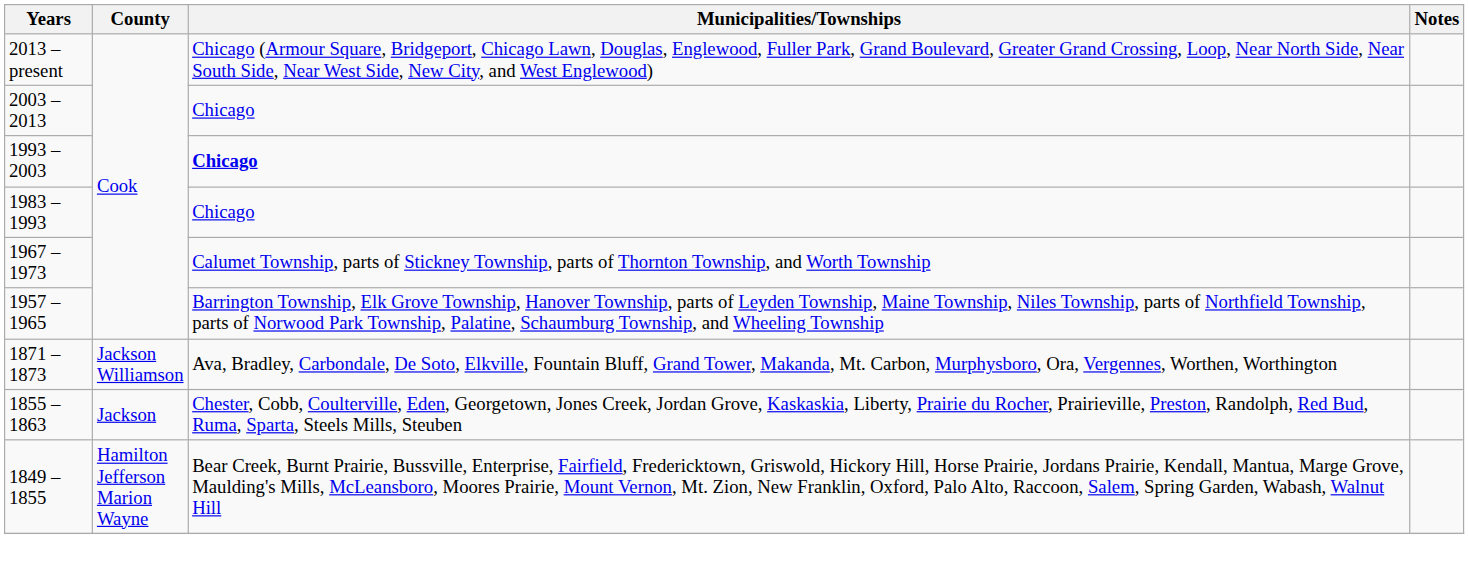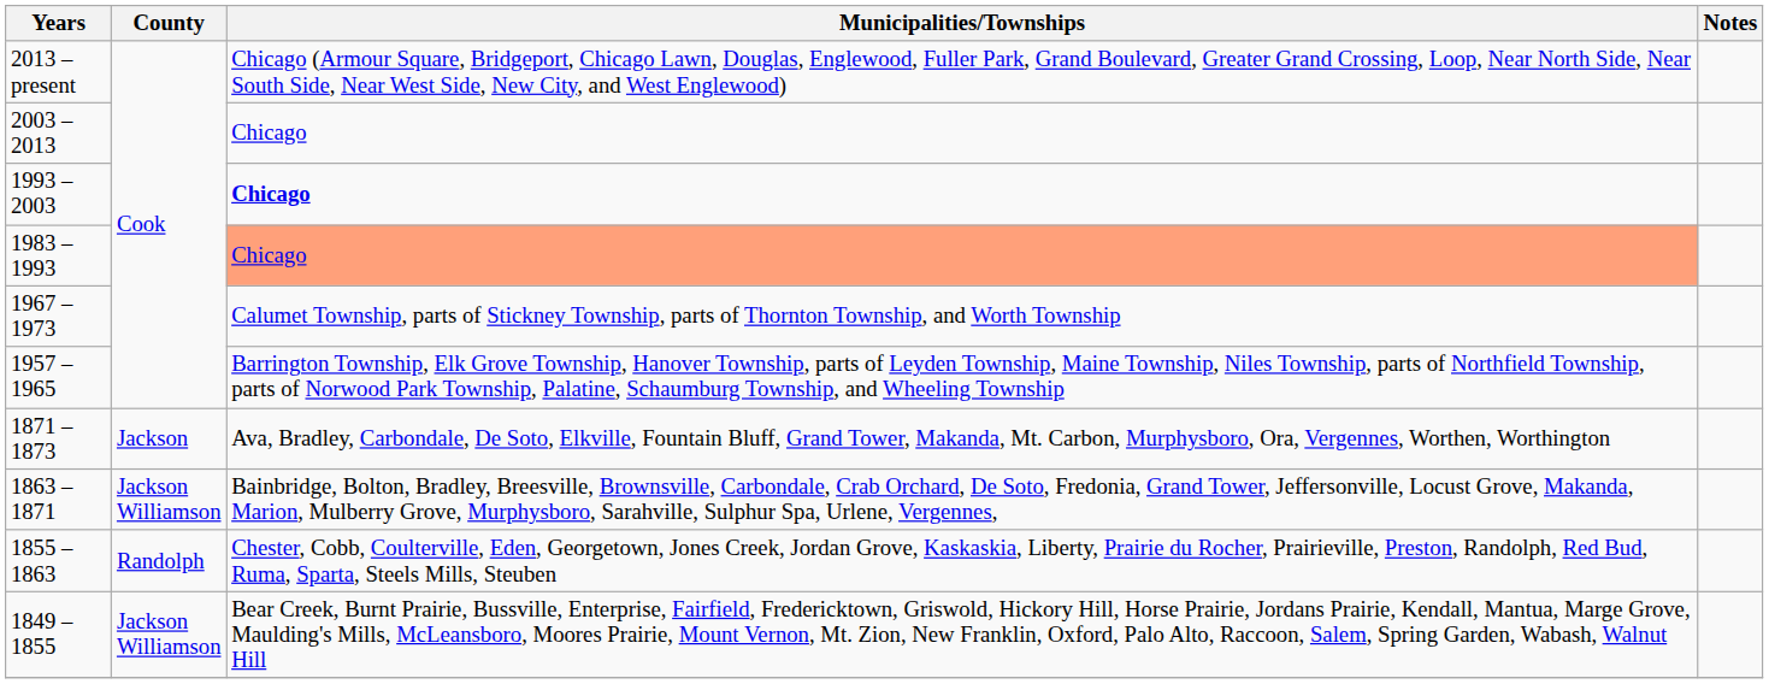 <table class=wikitable>
 <tr valign=bottom>
 <th>Years</th>
 <th>County</th>
 <th>Municipalities/Townships</th>
 <th>Notes</th>
 </tr>
 <tr>
 <td>2013 – present</td>
 <td rowspan=6><a href='#'>Cook</a></td>
 <td><a href='#'>Chicago</a> (<a href='#'>Armour Square</a>, <a href='#'>Bridgeport</a>, <a href='#'>Chicago Lawn</a>, <a href='#'>Douglas</a>, <a href='#'>Englewood</a>, <a href='#'>Fuller Park</a>, <a href='#'>Grand Boulevard</a>, <a href='#'>Greater Grand Crossing</a>, <a href='#'>Loop</a>, <a href='#'>Near North Side</a>, <a href='#'>Near South Side</a>, <a href='#'>Near West Side</a>, <a href='#'>New City</a>, and <a href='#'>West Englewood</a>)</td>
 <td></td>
 </tr>
 <tr>
 <td>2003 – 2013</td>
 <td><a href='#'>Chicago</a></td>
 <td></td>
 </tr>
 <tr>
 <td>1993 – 2003</td>
 <td><strong><a href='#'>Chicago</a></strong></td>
 <td></td>
 </tr>
 <tr>
 <td>1983 – 1993</td>
-<td><a href='#'>Chicago</a></td>
+<td style="background: lightsalmon;"><a href='#'>Chicago</a></td>
 <td></td>
 </tr>
 <tr>
 <td>1967 – 1973</td>
 <td><a href='#'>Calumet Township</a>, parts of <a href='#'>Stickney Township</a>, parts of <a href='#'>Thornton Township</a>, and <a href='#'>Worth Township</a></td>
 <td></td>
 </tr>
 <tr>
 <td>1957 – 1965</td>
 <td><a href='#'>Barrington Township</a>, <a href='#'>Elk Grove Township</a>, <a href='#'>Hanover Township</a>, parts of <a href='#'>Leyden Township</a>, <a href='#'>Maine Township</a>, <a href='#'>Niles Township</a>, parts of <a href='#'>Northfield Township</a>, parts of <a href='#'>Norwood Park Township</a>, <a href='#'>Palatine</a>, <a href='#'>Schaumburg Township</a>, and <a href='#'>Wheeling Township</a></td>
 <td></td>
 </tr>
 <tr>
 <td>1871 – 1873</td>
-<td><a href='#'>Jackson</a><br><a href='#'>Williamson</a></td>
+<td><a href='#'>Jackson</a></td>
 <td>Ava, Bradley, <a href='#'>Carbondale</a>, <a href='#'>De Soto</a>, <a href='#'>Elkville</a>, Fountain Bluff, <a href='#'>Grand Tower</a>, <a href='#'>Makanda</a>, Mt. Carbon, <a href='#'>Murphysboro</a>, Ora, <a href='#'>Vergennes</a>, Worthen, Worthington</td>
 <td></td>
 </tr>
 <tr>
+<td>1863 – 1871</td>
+<td><a href='#'>Jackson</a><br><a href='#'>Williamson</a></td>
+<td>Bainbridge, Bolton, Bradley, Breesville, <a href='#'>Brownsville</a>, <a href='#'>Carbondale</a>, <a href='#'>Crab Orchard</a>, <a href='#'>De Soto</a>, Fredonia, <a href='#'>Grand Tower</a>, Jeffersonville, Locust Grove, <a href='#'>Makanda</a>, <a href='#'>Marion</a>, Mulberry Grove, <a href='#'>Murphysboro</a>, Sarahville, Sulphur Spa, Urlene, <a href='#'>Vergennes</a>,</td>
+<td></td>
+</tr>
+<tr>
 <td>1855 – 1863</td>
-<td><a href='#'>Jackson</a></td>
+<td><a href='#'>Randolph</a></td>
 <td><a href='#'>Chester</a>, Cobb, <a href='#'>Coulterville</a>, <a href='#'>Eden</a>, Georgetown, Jones Creek, Jordan Grove, <a href='#'>Kaskaskia</a>, Liberty, <a href='#'>Prairie du Rocher</a>, Prairieville, <a href='#'>Preston</a>, Randolph, <a href='#'>Red Bud</a>, <a href='#'>Ruma</a>, <a href='#'>Sparta</a>, Steels Mills, Steuben</td>
 <td></td>
 </tr>
 <tr>
 <td>1849 – 1855</td>
-<td><a href='#'>Hamilton</a><br><a href='#'>Jefferson</a><br><a href='#'>Marion</a><br><a href='#'>Wayne</a></td>
+<td><a href='#'>Jackson</a><br><a href='#'>Williamson</a></td>
 <td>Bear Creek, Burnt Prairie, Bussville, Enterprise, <a href='#'>Fairfield</a>, Fredericktown, Griswold, Hickory Hill, Horse Prairie, Jordans Prairie, Kendall, Mantua, Marge Grove, Maulding's Mills, <a href='#'>McLeansboro</a>, Moores Prairie, <a href='#'>Mount Vernon</a>, Mt. Zion, New Franklin, Oxford, Palo Alto, Raccoon, <a href='#'>Salem</a>, Spring Garden, Wabash, <a href='#'>Walnut Hill</a></td>
 <td></td>
 </tr>
 <tr>
 </tr>
 </table>
